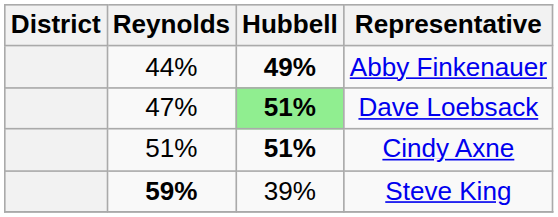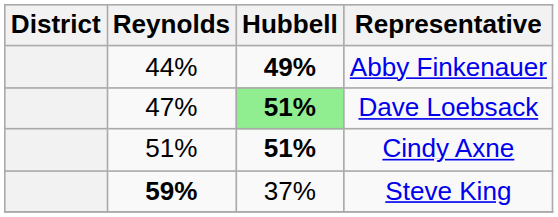 <table class=wikitable>
 <tr>
 <th>District</th>
 <th>Reynolds</th>
 <th>Hubbell</th>
 <th>Representative</th>
 </tr>
 <tr align=center>
 <th></th>
 <td>44%</td>
 <td><strong>49%</strong></td>
 <td><a href='#'>Abby Finkenauer</a></td>
 </tr>
 <tr align=center>
 <th></th>
 <td>47%</td>
 <td style="background: lightgreen;"><strong>51%</strong></td>
 <td><a href='#'>Dave Loebsack</a></td>
 </tr>
 <tr align=center>
 <th></th>
 <td>51%</td>
 <td><strong>51%</strong></td>
 <td><a href='#'>Cindy Axne</a></td>
 </tr>
 <tr align=center>
 <th></th>
 <td><strong>59%</strong></td>
-<td>39%</td>
+<td>37%</td>
 <td><a href='#'>Steve King</a></td>
 </tr>
 <tr align=center>
 </tr>
 </table>
